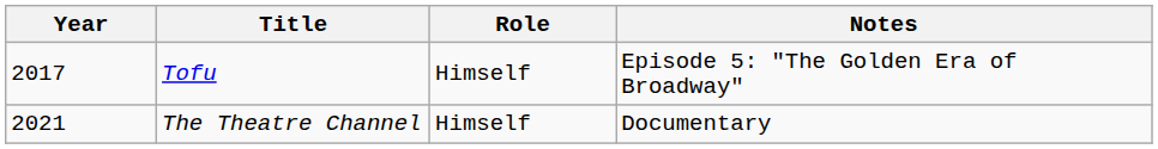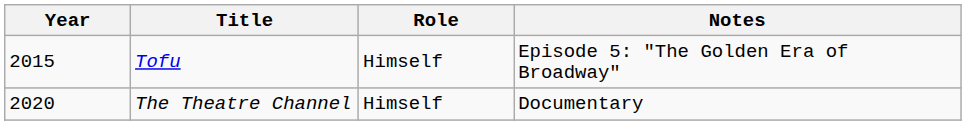 <table class="wikitable">
 <tr>
 <th width="80px">Year</th>
 <th width=150>Title</th>
 <th width=100>Role</th>
 <th width=300>Notes</th>
 </tr>
 <tr>
-<td>2017</td>
+<td>2015</td>
 <td><em><a href='#'>Tofu</a></em></td>
 <td>Himself</td>
 <td>Episode 5: "The Golden Era of Broadway"</td>
 </tr>
 <tr>
-<td>2021</td>
+<td>2020</td>
 <td><em>The Theatre Channel</em></td>
 <td>Himself</td>
 <td>Documentary</td>
 </tr>
 </table>
